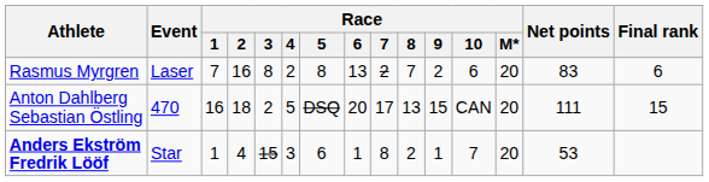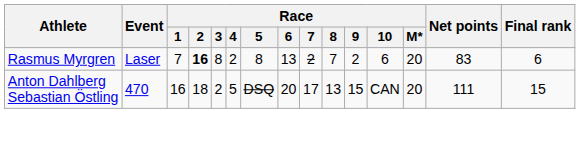 <table class="wikitable" style="font-size:90%">
 <tr>
 <th rowspan=2>Athlete</th>
 <th rowspan=2>Event</th>
 <th colspan=11>Race</th>
 <th rowspan=2>Net points</th>
 <th rowspan=2>Final rank</th>
 </tr>
 <tr style="font-size:95%">
 <th>1</th>
 <th>2</th>
 <th>3</th>
 <th>4</th>
 <th>5</th>
 <th>6</th>
 <th>7</th>
 <th>8</th>
 <th>9</th>
 <th>10</th>
 <th>M*</th>
 </tr>
 <tr align=center>
 <td align=left><a href='#'>Rasmus Myrgren</a></td>
 <td align=left><a href='#'>Laser</a></td>
 <td>7</td>
-<td>16</td>
+<td><strong>16</strong></td>
 <td>8</td>
 <td>2</td>
 <td>8</td>
 <td>13</td>
 <td><s>2</s></td>
 <td>7</td>
 <td>2</td>
 <td>6</td>
 <td>20</td>
 <td>83</td>
 <td>6</td>
 </tr>
 <tr align=center>
 <td align=left><a href='#'>Anton Dahlberg</a> <br> <a href='#'>Sebastian Östling</a></td>
 <td align=left><a href='#'>470</a></td>
 <td>16</td>
 <td>18</td>
 <td>2</td>
 <td>5</td>
 <td><s>DSQ</s></td>
 <td>20</td>
 <td>17</td>
 <td>13</td>
 <td>15</td>
 <td>CAN</td>
 <td>20</td>
 <td>111</td>
 <td>15</td>
 </tr>
-<tr align=center>
-<td align=left><strong><a href='#'>Anders Ekström</a> <br> <a href='#'>Fredrik Lööf</a></strong></td>
-<td align=left><a href='#'>Star</a></td>
-<td>1</td>
-<td>4</td>
-<td><s>15</s></td>
-<td>3</td>
-<td>6</td>
-<td>1</td>
-<td>8</td>
-<td>2</td>
-<td>1</td>
-<td>7</td>
-<td>20</td>
-<td>53</td>
-<td></td>
-</tr>
 </table>
